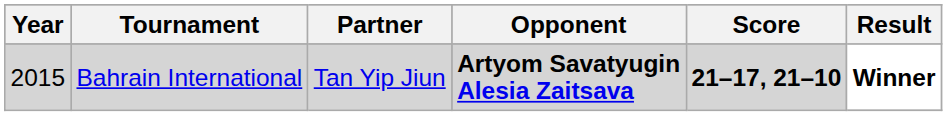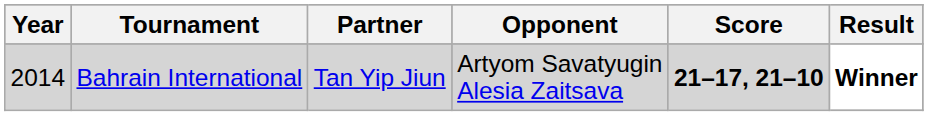 <table class="sortable wikitable" style="font-size: 90%;">
 <tr>
 <th>Year</th>
 <th>Tournament</th>
 <th>Partner</th>
 <th>Opponent</th>
 <th>Score</th>
 <th>Result</th>
 </tr>
 <tr style="background:#D5D5D5">
-<td align="center">2015</td>
+<td align="center">2014</td>
 <td align="left"><a href='#'>Bahrain International</a></td>
 <td align="left"> <a href='#'>Tan Yip Jiun</a></td>
-<td align="left"><strong> Artyom Savatyugin <br>  <a href='#'>Alesia Zaitsava</a></strong></td>
+<td align="left"> Artyom Savatyugin <br>  <a href='#'>Alesia Zaitsava</a></td>
 <td align="left"><strong>21–17, 21–10</strong></td>
 <td style="text-align:left; background:white"> <strong>Winner</strong></td>
 </tr>
 </table>
